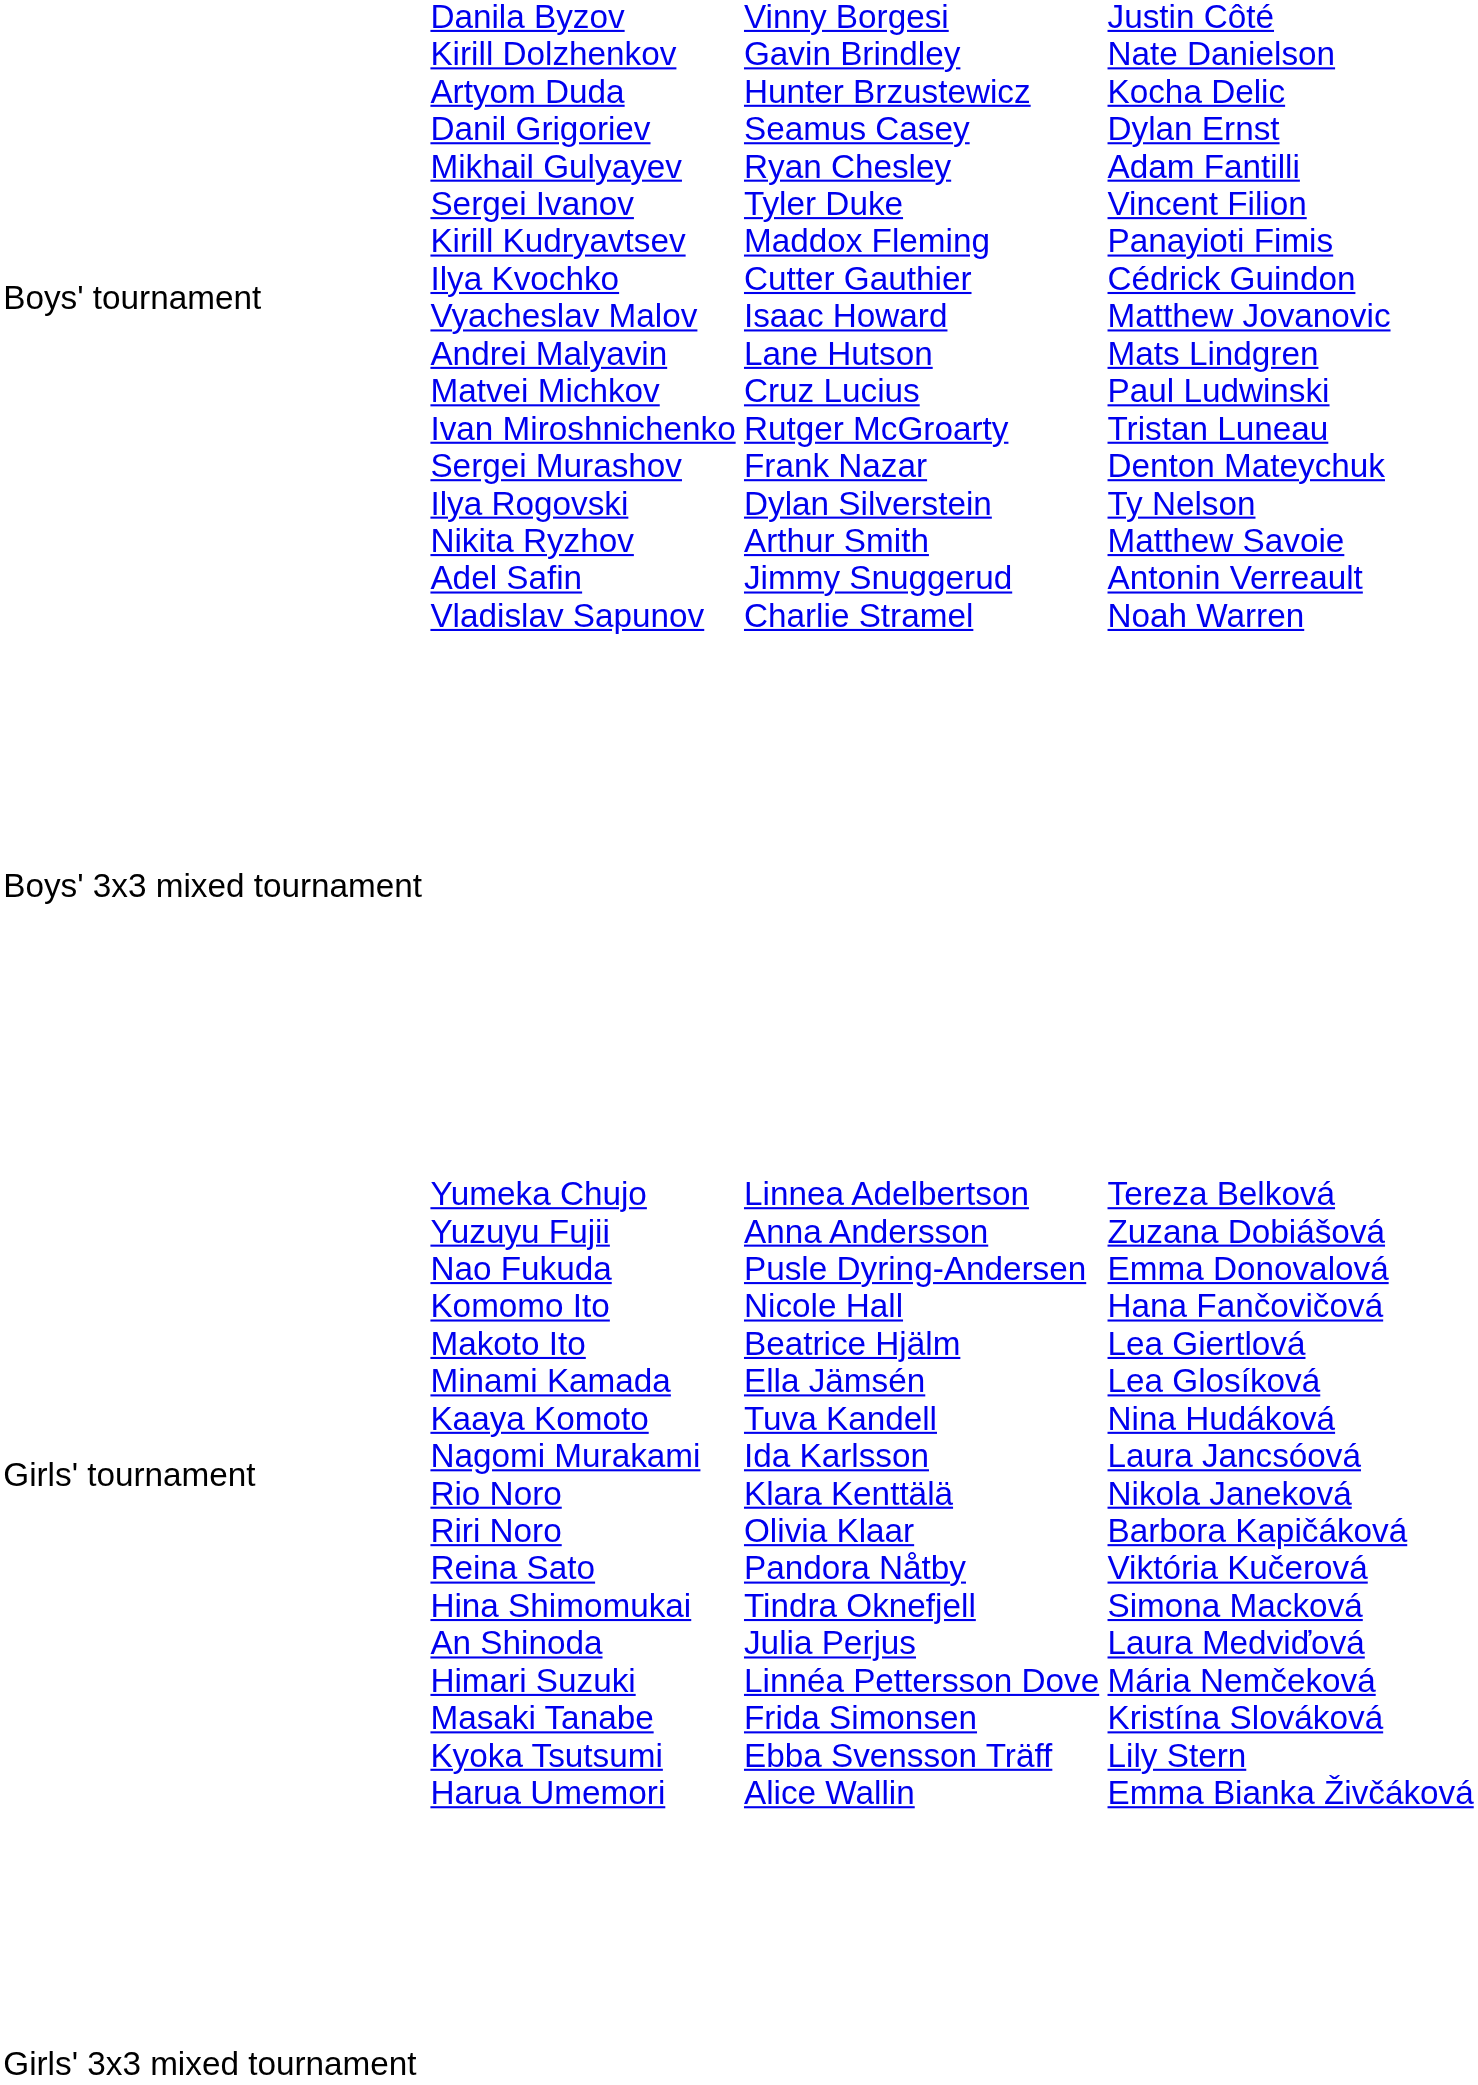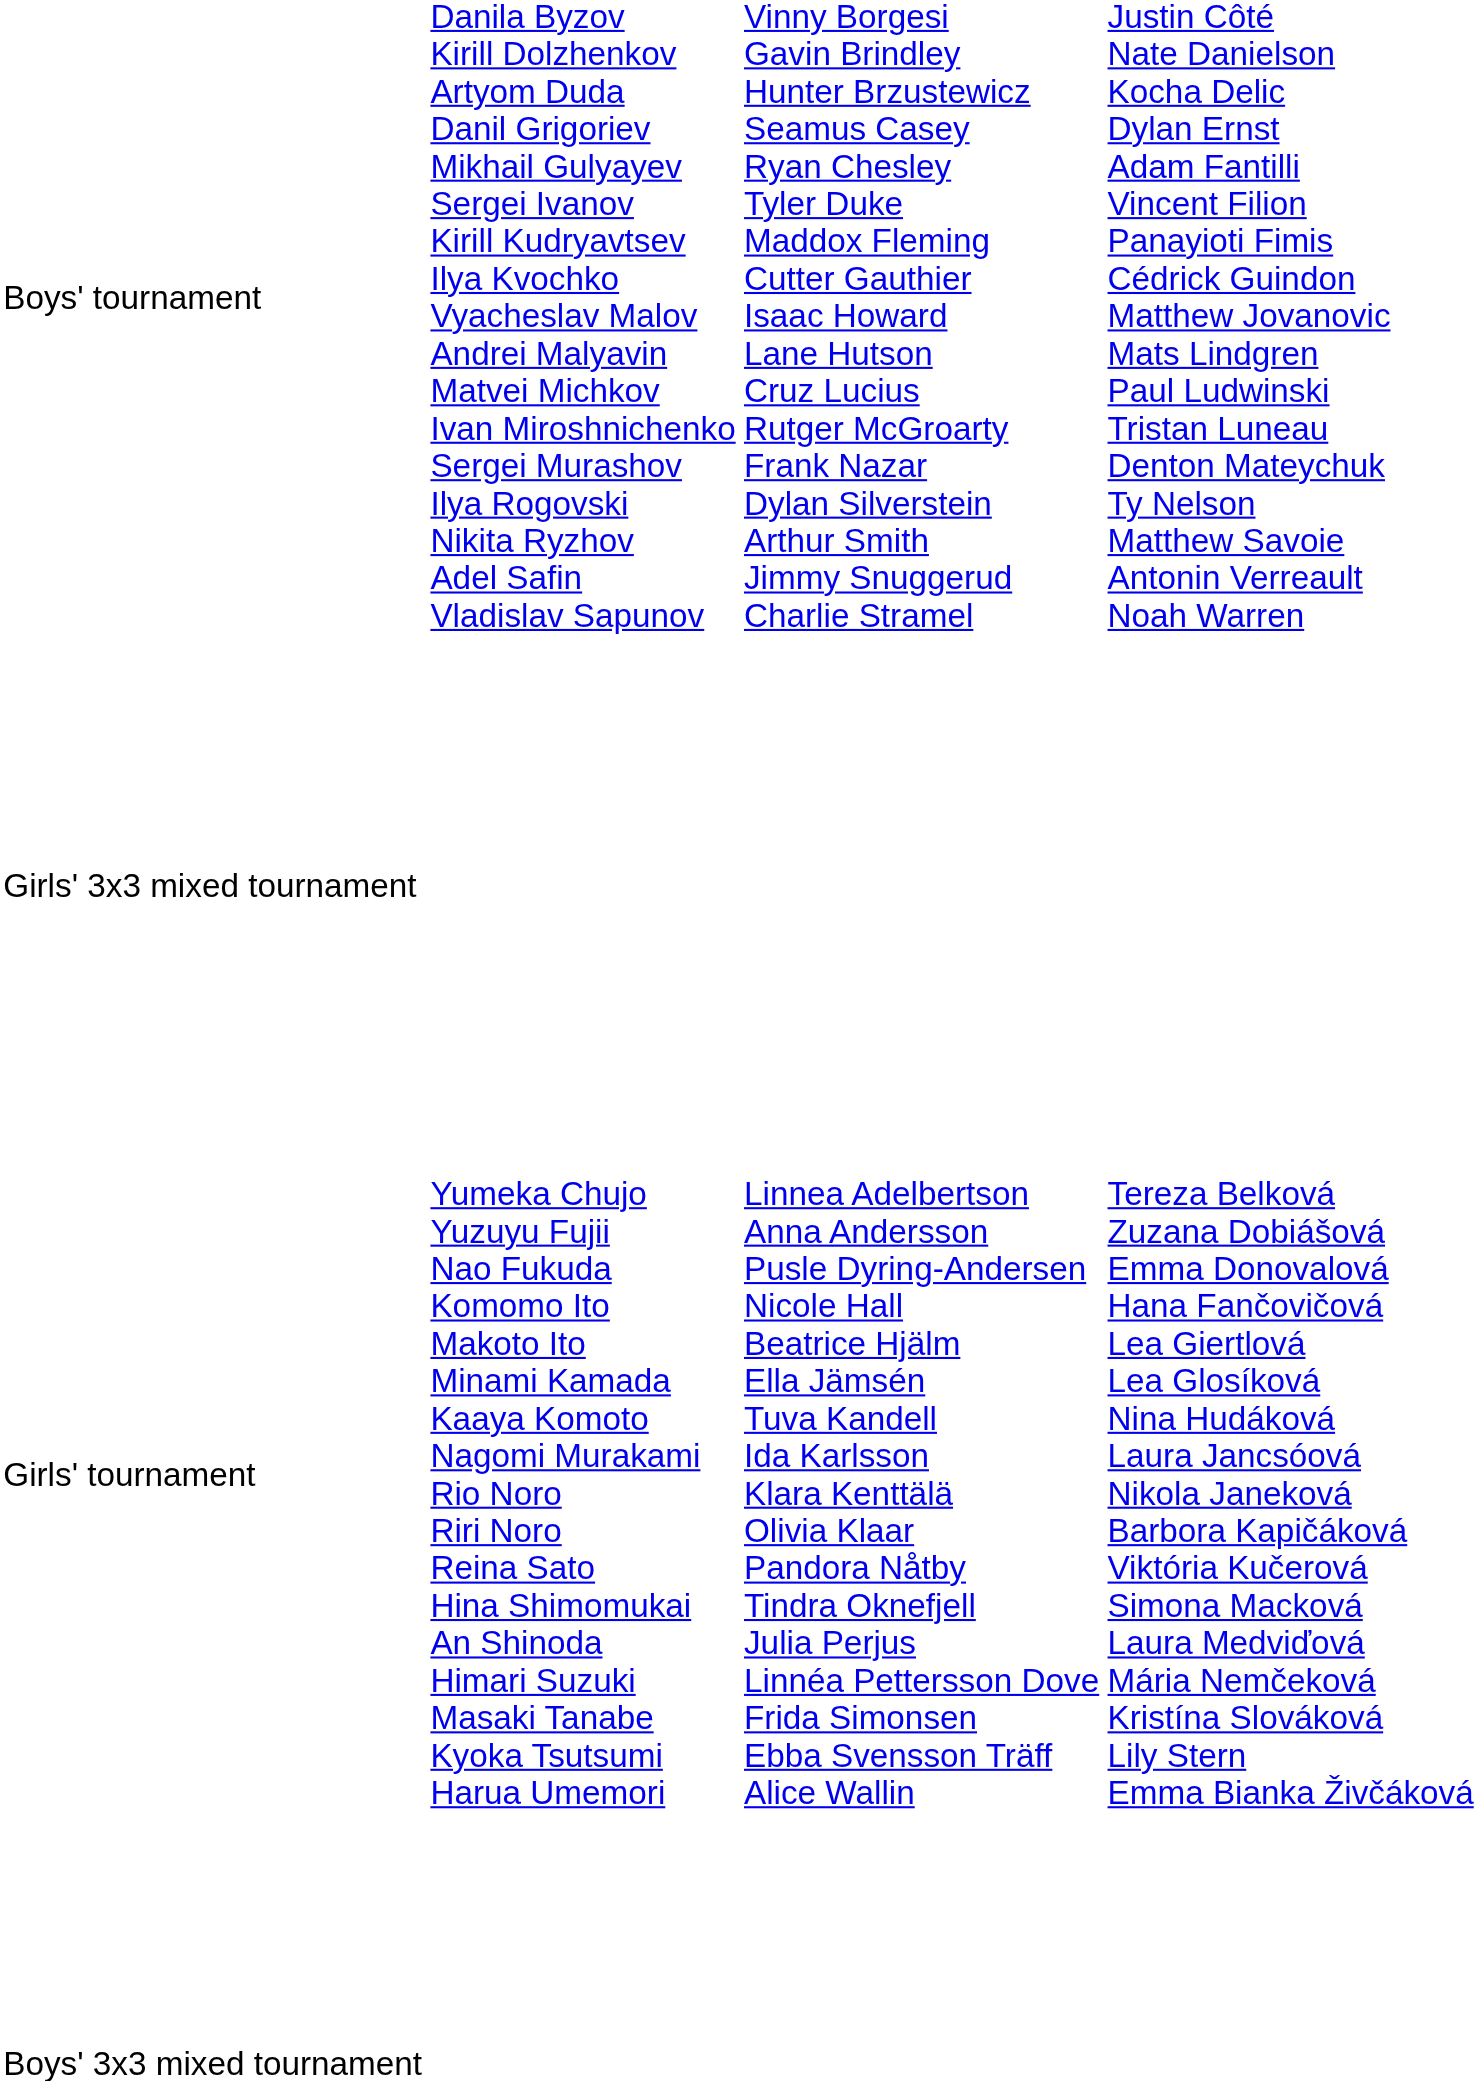 <table>
 <tr>
 <td>Boys' tournament<br></td>
 <td><br><a href='#'>Danila Byzov</a><br><a href='#'>Kirill Dolzhenkov</a><br><a href='#'>Artyom Duda</a><br><a href='#'>Danil Grigoriev</a><br><a href='#'>Mikhail Gulyayev</a><br><a href='#'>Sergei Ivanov</a><br><a href='#'>Kirill Kudryavtsev</a><br><a href='#'>Ilya Kvochko</a><br><a href='#'>Vyacheslav Malov</a><br><a href='#'>Andrei Malyavin</a><br><a href='#'>Matvei Michkov</a><br><a href='#'>Ivan Miroshnichenko</a><br><a href='#'>Sergei Murashov</a><br><a href='#'>Ilya Rogovski</a><br><a href='#'>Nikita Ryzhov</a><br><a href='#'>Adel Safin</a><br><a href='#'>Vladislav Sapunov</a></td>
 <td><br><a href='#'>Vinny Borgesi</a><br><a href='#'>Gavin Brindley</a><br><a href='#'>Hunter Brzustewicz</a><br><a href='#'>Seamus Casey</a><br><a href='#'>Ryan Chesley</a><br><a href='#'>Tyler Duke</a><br><a href='#'>Maddox Fleming</a><br><a href='#'>Cutter Gauthier</a><br><a href='#'>Isaac Howard</a><br><a href='#'>Lane Hutson</a><br><a href='#'>Cruz Lucius</a><br><a href='#'>Rutger McGroarty</a><br><a href='#'>Frank Nazar</a><br><a href='#'>Dylan Silverstein</a><br><a href='#'>Arthur Smith</a><br><a href='#'>Jimmy Snuggerud</a><br><a href='#'>Charlie Stramel</a></td>
 <td><br><a href='#'>Justin Côté</a><br><a href='#'>Nate Danielson</a><br><a href='#'>Kocha Delic</a><br><a href='#'>Dylan Ernst</a><br><a href='#'>Adam Fantilli</a><br><a href='#'>Vincent Filion</a><br><a href='#'>Panayioti Fimis</a><br><a href='#'>Cédrick Guindon</a><br><a href='#'>Matthew Jovanovic</a><br><a href='#'>Mats Lindgren</a><br><a href='#'>Paul Ludwinski</a><br><a href='#'>Tristan Luneau</a><br><a href='#'>Denton Mateychuk</a><br><a href='#'>Ty Nelson</a><br><a href='#'>Matthew Savoie</a><br><a href='#'>Antonin Verreault</a><br><a href='#'>Noah Warren</a></td>
 </tr>
 <tr>
-<td>Boys' 3x3 mixed tournament<br></td>
+<td>Girls' 3x3 mixed tournament<br></td>
 <td><br><br><br><br><br><br><br><br><br><br><br><br><br></td>
 <td><br><br><br><br><br><br><br><br><br><br><br><br><br></td>
 <td><br><br><br><br><br><br><br><br><br><br><br><br><br></td>
 </tr>
 <tr>
 <td>Girls' tournament<br></td>
 <td><br><a href='#'>Yumeka Chujo</a><br><a href='#'>Yuzuyu Fujii</a><br><a href='#'>Nao Fukuda</a><br><a href='#'>Komomo Ito</a><br><a href='#'>Makoto Ito</a><br><a href='#'>Minami Kamada</a><br><a href='#'>Kaaya Komoto</a><br><a href='#'>Nagomi Murakami</a><br><a href='#'>Rio Noro</a><br><a href='#'>Riri Noro</a><br><a href='#'>Reina Sato</a><br><a href='#'>Hina Shimomukai</a><br><a href='#'>An Shinoda</a><br><a href='#'>Himari Suzuki</a><br><a href='#'>Masaki Tanabe</a><br><a href='#'>Kyoka Tsutsumi</a><br><a href='#'>Harua Umemori</a></td>
 <td><br><a href='#'>Linnea Adelbertson</a><br><a href='#'>Anna Andersson</a><br><a href='#'>Pusle Dyring-Andersen</a><br><a href='#'>Nicole Hall</a><br><a href='#'>Beatrice Hjälm</a><br><a href='#'>Ella Jämsén</a><br><a href='#'>Tuva Kandell</a><br><a href='#'>Ida Karlsson</a><br><a href='#'>Klara Kenttälä</a><br><a href='#'>Olivia Klaar</a><br><a href='#'>Pandora Nåtby</a><br><a href='#'>Tindra Oknefjell</a><br><a href='#'>Julia Perjus</a><br><a href='#'>Linnéa Pettersson Dove</a><br><a href='#'>Frida Simonsen</a><br><a href='#'>Ebba Svensson Träff</a><br><a href='#'>Alice Wallin</a></td>
 <td><br><a href='#'>Tereza Belková</a><br><a href='#'>Zuzana Dobiášová</a><br><a href='#'>Emma Donovalová</a><br><a href='#'>Hana Fančovičová</a><br><a href='#'>Lea Giertlová</a><br><a href='#'>Lea Glosíková</a><br><a href='#'>Nina Hudáková</a><br><a href='#'>Laura Jancsóová</a><br><a href='#'>Nikola Janeková</a><br><a href='#'>Barbora Kapičáková</a><br><a href='#'>Viktória Kučerová</a><br><a href='#'>Simona Macková</a><br><a href='#'>Laura Medviďová</a><br><a href='#'>Mária Nemčeková</a><br><a href='#'>Kristína Slováková</a><br><a href='#'>Lily Stern</a><br><a href='#'>Emma Bianka Živčáková</a></td>
 </tr>
 <tr>
-<td>Girls' 3x3 mixed tournament<br></td>
+<td>Boys' 3x3 mixed tournament<br></td>
 <td><br><br><br><br><br><br><br><br><br><br><br><br><br></td>
 <td><br><br><br><br><br><br><br><br><br><br><br><br><br></td>
 <td><br><br><br><br><br><br><br><br><br><br><br><br><br></td>
 </tr>
 </table>
